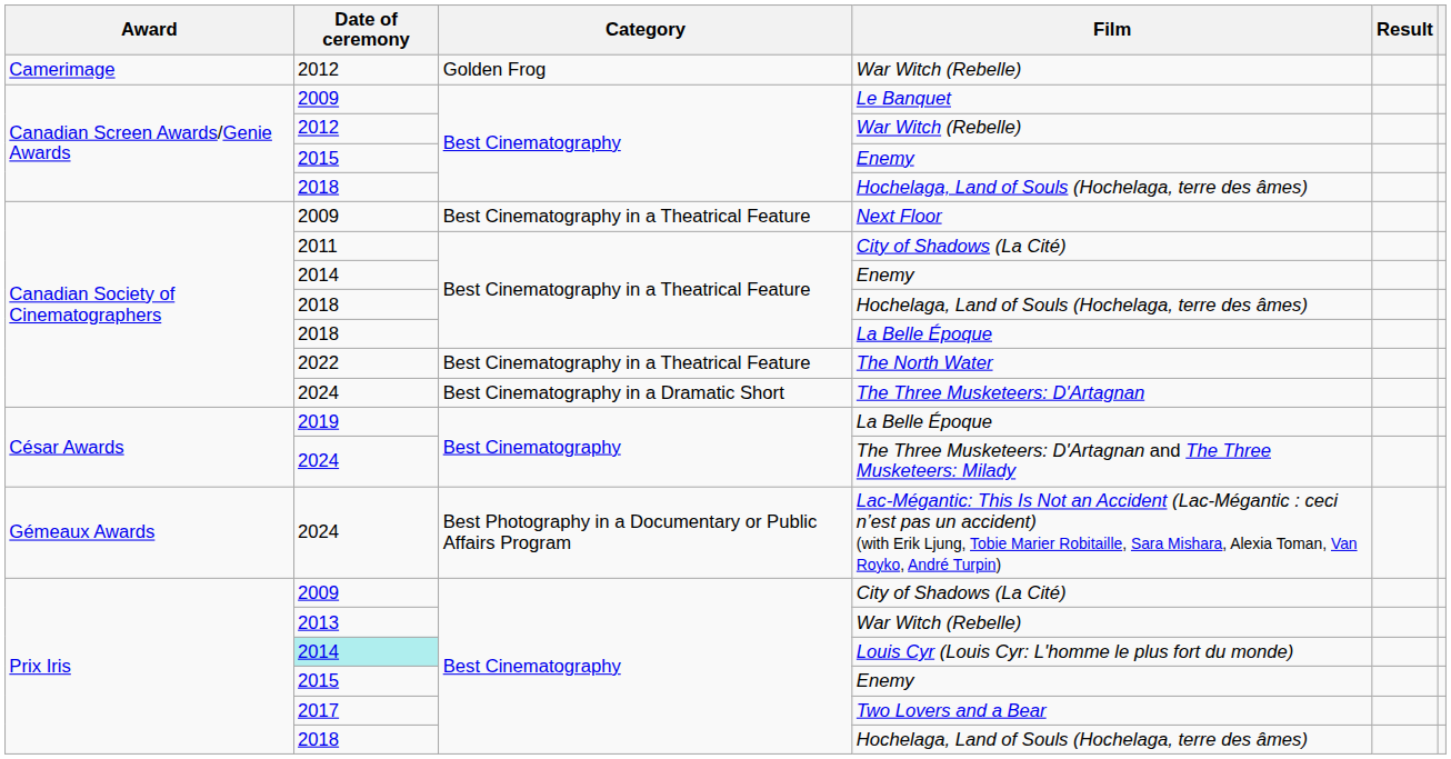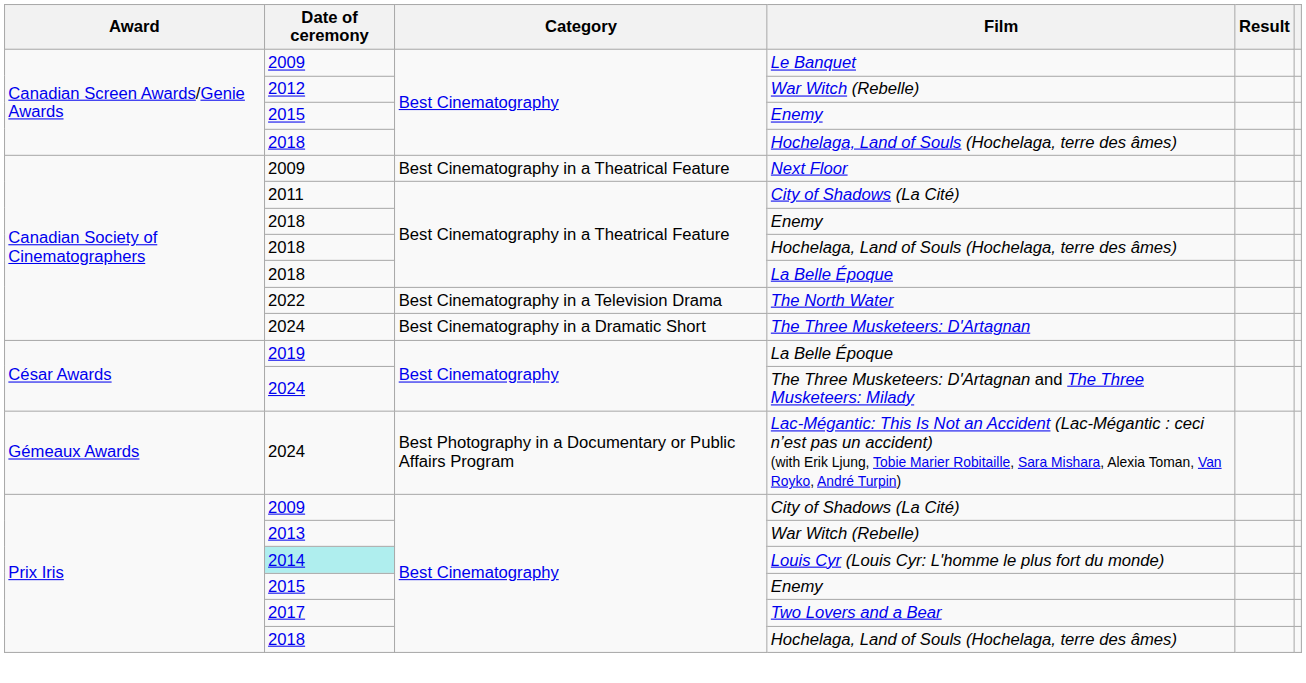 <table class="wikitable sortable plainrowheaders">
 <tr>
 <th scope="col">Award</th>
 <th scope="col">Date of ceremony</th>
 <th scope="col">Category</th>
 <th scope="col">Film</th>
 <th scope="col">Result</th>
 <th scope="col" class="unsortable"></th>
-</tr>
-<tr>
-<td><a href='#'>Camerimage</a></td>
-<td>2012</td>
-<td>Golden Frog</td>
-<td><em>War Witch (Rebelle)</em></td>
-<td></td>
-<td></td>
 </tr>
 <tr>
 <td rowspan=4><a href='#'>Canadian Screen Awards</a>/<a href='#'>Genie Awards</a></td>
 <td><a href='#'>2009</a></td>
 <td rowspan=4><a href='#'>Best Cinematography</a></td>
 <td><em><a href='#'>Le Banquet</a></em></td>
 <td></td>
 <td></td>
 </tr>
 <tr>
 <td><a href='#'>2012</a></td>
 <td><em><a href='#'>War Witch</a> (Rebelle)</em></td>
 <td></td>
 <td></td>
 </tr>
 <tr>
 <td><a href='#'>2015</a></td>
 <td><em><a href='#'>Enemy</a></em></td>
 <td></td>
 <td></td>
 </tr>
 <tr>
 <td><a href='#'>2018</a></td>
 <td><em><a href='#'>Hochelaga, Land of Souls</a> (Hochelaga, terre des âmes)</em></td>
 <td></td>
 <td></td>
 </tr>
 <tr>
 <td rowspan=7><a href='#'>Canadian Society of Cinematographers</a></td>
 <td>2009</td>
 <td>Best Cinematography in a Theatrical Feature</td>
 <td><em><a href='#'>Next Floor</a></em></td>
 <td></td>
 <td></td>
 </tr>
 <tr>
 <td>2011</td>
 <td rowspan=4>Best Cinematography in a Theatrical Feature</td>
 <td><em><a href='#'>City of Shadows</a> (La Cité)</em></td>
 <td></td>
 <td></td>
 </tr>
 <tr>
-<td>2014</td>
+<td>2018</td>
 <td><em>Enemy</em></td>
 <td></td>
 <td></td>
 </tr>
 <tr>
 <td>2018</td>
 <td><em>Hochelaga, Land of Souls (Hochelaga, terre des âmes)</em></td>
 <td></td>
 <td></td>
 </tr>
 <tr>
 <td>2018</td>
 <td><em><a href='#'>La Belle Époque</a></em></td>
 <td></td>
 <td></td>
 </tr>
 <tr>
 <td>2022</td>
-<td>Best Cinematography in a Theatrical Feature</td>
+<td>Best Cinematography in a Television Drama</td>
 <td><em><a href='#'>The North Water</a></em></td>
 <td></td>
 <td></td>
 </tr>
 <tr>
 <td>2024</td>
 <td>Best Cinematography in a Dramatic Short</td>
 <td><em><a href='#'>The Three Musketeers: D'Artagnan</a></em></td>
 <td></td>
 <td></td>
 </tr>
 <tr>
 <td rowspan=2><a href='#'>César Awards</a></td>
 <td><a href='#'>2019</a></td>
 <td rowspan=2><a href='#'>Best Cinematography</a></td>
 <td><em>La Belle Époque</em></td>
 <td></td>
 <td></td>
 </tr>
 <tr>
 <td><a href='#'>2024</a></td>
 <td><em>The Three Musketeers: D'Artagnan</em> and <em><a href='#'>The Three Musketeers: Milady</a></em></td>
 <td></td>
 <td></td>
 </tr>
 <tr>
 <td><a href='#'>Gémeaux Awards</a></td>
 <td>2024</td>
 <td>Best Photography in a Documentary or Public Affairs Program</td>
 <td><em><a href='#'>Lac-Mégantic: This Is Not an Accident</a> (Lac-Mégantic : ceci n’est pas un accident)</em><br><small>(with Erik Ljung, <a href='#'>Tobie Marier Robitaille</a>, <a href='#'>Sara Mishara</a>, Alexia Toman, <a href='#'>Van Royko</a>, <a href='#'>André Turpin</a>)</small></td>
 <td></td>
 <td></td>
 </tr>
 <tr>
 <td rowspan=6><a href='#'>Prix Iris</a></td>
 <td><a href='#'>2009</a></td>
 <td rowspan=6><a href='#'>Best Cinematography</a></td>
 <td><em>City of Shadows (La Cité)</em></td>
 <td></td>
 <td></td>
 </tr>
 <tr>
 <td><a href='#'>2013</a></td>
 <td><em>War Witch (Rebelle)</em></td>
 <td></td>
 <td></td>
 </tr>
 <tr>
 <td style="background: paleturquoise;"><a href='#'>2014</a></td>
 <td><em><a href='#'>Louis Cyr</a> (Louis Cyr: L'homme le plus fort du monde)</em></td>
 <td></td>
 <td></td>
 </tr>
 <tr>
 <td><a href='#'>2015</a></td>
 <td><em>Enemy</em></td>
 <td></td>
 <td></td>
 </tr>
 <tr>
 <td><a href='#'>2017</a></td>
 <td><em><a href='#'>Two Lovers and a Bear</a></em></td>
 <td></td>
 <td></td>
 </tr>
 <tr>
 <td><a href='#'>2018</a></td>
 <td><em>Hochelaga, Land of Souls (Hochelaga, terre des âmes)</em></td>
 <td></td>
 <td></td>
 </tr>
 </table>
